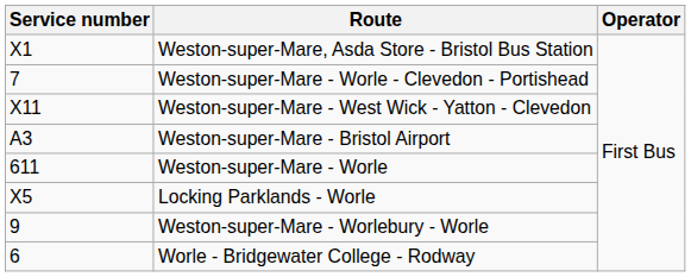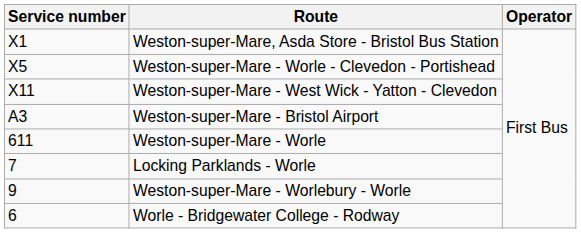 <table class="wikitable">
 <tr>
 <th>Service number</th>
 <th>Route</th>
 <th>Operator</th>
 </tr>
 <tr>
 <td>X1</td>
 <td>Weston-super-Mare, Asda Store - Bristol Bus Station</td>
 <td rowspan="8">First Bus</td>
 </tr>
 <tr>
-<td>7</td>
+<td>X5</td>
 <td>Weston-super-Mare - Worle - Clevedon - Portishead</td>
 </tr>
 <tr>
 <td>X11</td>
 <td>Weston-super-Mare - West Wick - Yatton - Clevedon</td>
 </tr>
 <tr>
 <td>A3</td>
 <td>Weston-super-Mare - Bristol Airport</td>
 </tr>
 <tr>
 <td>611</td>
 <td>Weston-super-Mare - Worle</td>
 </tr>
 <tr>
-<td>X5</td>
+<td>7</td>
 <td>Locking Parklands - Worle</td>
 </tr>
 <tr>
 <td>9</td>
 <td>Weston-super-Mare - Worlebury - Worle</td>
 </tr>
 <tr>
 <td>6</td>
 <td>Worle - Bridgewater College - Rodway</td>
 </tr>
 </table>
